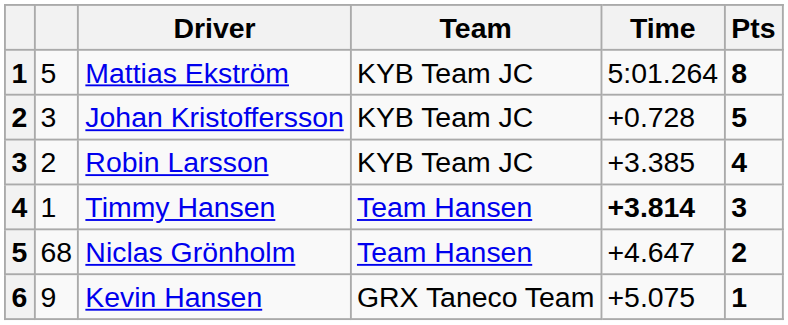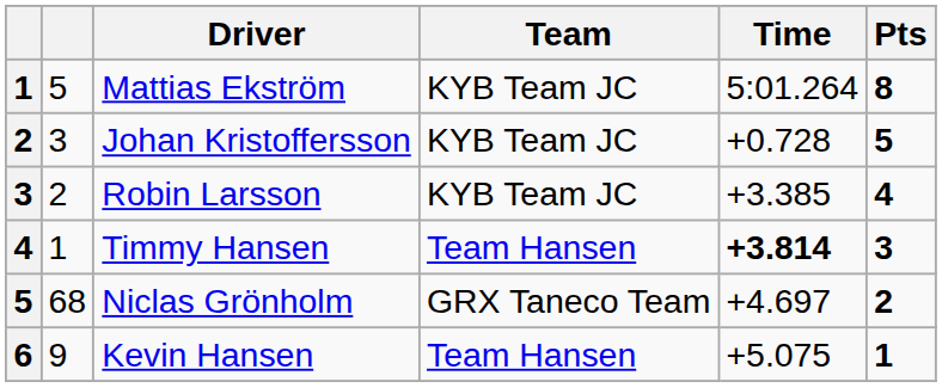 <table class="wikitable" style="font-size:95%">
 <tr>
 <th></th>
 <th></th>
 <th>Driver</th>
 <th>Team</th>
 <th>Time</th>
 <th>Pts</th>
 </tr>
 <tr>
 <th>1</th>
 <td>5</td>
 <td> <a href='#'>Mattias Ekström</a></td>
 <td>KYB Team JC</td>
 <td>5:01.264</td>
 <td><strong>8</strong></td>
 </tr>
 <tr>
 <th>2</th>
 <td>3</td>
 <td> <a href='#'>Johan Kristoffersson</a></td>
 <td>KYB Team JC</td>
 <td>+0.728</td>
 <td><strong>5</strong></td>
 </tr>
 <tr>
 <th>3</th>
 <td>2</td>
 <td> <a href='#'>Robin Larsson</a></td>
 <td>KYB Team JC</td>
 <td>+3.385</td>
 <td><strong>4</strong></td>
 </tr>
 <tr>
 <th>4</th>
 <td>1</td>
 <td> <a href='#'>Timmy Hansen</a></td>
 <td><a href='#'>Team Hansen</a></td>
 <td><strong>+3.814</strong></td>
 <td><strong>3</strong></td>
 </tr>
 <tr>
 <th>5</th>
 <td>68</td>
 <td> <a href='#'>Niclas Grönholm</a></td>
-<td><a href='#'>Team Hansen</a></td>
-<td>+4.647</td>
+<td>GRX Taneco Team</td>
+<td>+4.697</td>
 <td><strong>2</strong></td>
 </tr>
 <tr>
 <th>6</th>
 <td>9</td>
 <td> <a href='#'>Kevin Hansen</a></td>
-<td>GRX Taneco Team</td>
+<td><a href='#'>Team Hansen</a></td>
 <td>+5.075</td>
 <td><strong>1</strong></td>
 </tr>
 </table>
